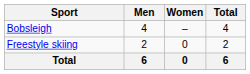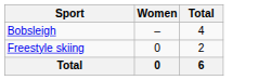 <table class="wikitable sortable" style="text-align:center;">
 <tr>
 <th width=180>Sport</th>
-<th width=55>Men</th>
 <th width=55>Women</th>
 <th width=55>Total</th>
 </tr>
 <tr>
 <td align=left><a href='#'>Bobsleigh</a></td>
-<td>4</td>
 <td>–</td>
 <td>4</td>
 </tr>
 <tr>
 <td align=left><a href='#'>Freestyle skiing</a></td>
-<td>2</td>
 <td>0</td>
 <td>2</td>
 </tr>
 <tr>
 <th>Total</th>
-<th>6</th>
 <th>0</th>
 <th>6</th>
 </tr>
 </table>
